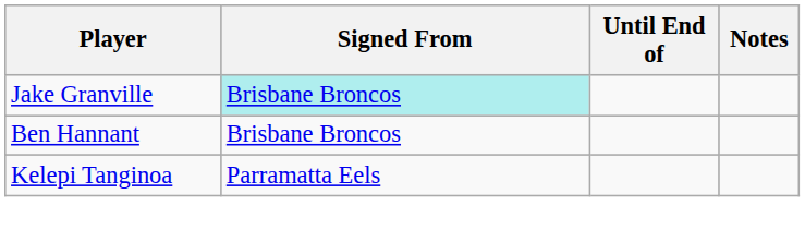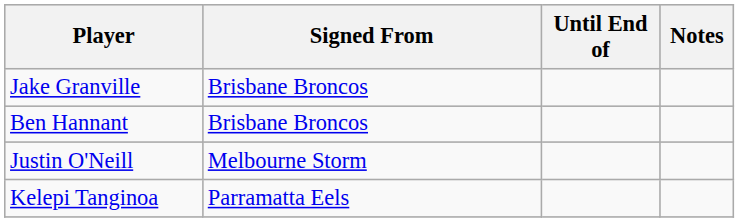 <table class="wikitable" style="font-size:90%">
 <tr style="background:#efefef;">
 <th style="width:120px;">Player</th>
 <th style="width:210px;">Signed From</th>
 <th style="width:70px;">Until End of</th>
 <th style="width:40px;">Notes</th>
 </tr>
 <tr>
 <td><a href='#'>Jake Granville</a></td>
-<td style="background: paleturquoise;"> <a href='#'>Brisbane Broncos</a></td>
+<td> <a href='#'>Brisbane Broncos</a></td>
 <td></td>
 <td></td>
 </tr>
 <tr>
 <td><a href='#'>Ben Hannant</a></td>
 <td> <a href='#'>Brisbane Broncos</a></td>
 <td></td>
 <td></td>
 </tr>
 <tr>
+<td><a href='#'>Justin O'Neill</a></td>
+<td> <a href='#'>Melbourne Storm</a></td>
+<td></td>
+<td></td>
+</tr>
+<tr>
 <td><a href='#'>Kelepi Tanginoa</a></td>
 <td> <a href='#'>Parramatta Eels</a></td>
 <td></td>
 <td></td>
 </tr>
 </table>
